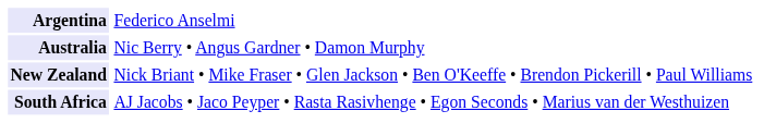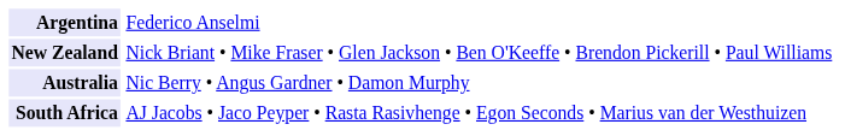 <table cellpadding="2" style="border: 1px solid white; font-size:90%;">
 <tr>
 <td style="text-align:right;" bgcolor="lavender"><strong>Argentina</strong></td>
 <td style="text-align:left;"><a href='#'>Federico Anselmi</a></td>
 </tr>
 <tr>
+<td style="text-align:right;" bgcolor="lavender"><strong>New Zealand</strong></td>
+<td style="text-align:left;"><a href='#'>Nick Briant</a> • <a href='#'>Mike Fraser</a> • <a href='#'>Glen Jackson</a> • <a href='#'>Ben O'Keeffe</a> • <a href='#'>Brendon Pickerill</a> • <a href='#'>Paul Williams</a></td>
+</tr>
+<tr>
 <td style="text-align:right;" bgcolor="lavender"><strong>Australia</strong></td>
 <td style="text-align:left;"><a href='#'>Nic Berry</a> • <a href='#'>Angus Gardner</a> • <a href='#'>Damon Murphy</a></td>
-</tr>
-<tr>
-<td style="text-align:right;" bgcolor="lavender"><strong>New Zealand</strong></td>
-<td style="text-align:left;"><a href='#'>Nick Briant</a> • <a href='#'>Mike Fraser</a> • <a href='#'>Glen Jackson</a> • <a href='#'>Ben O'Keeffe</a> • <a href='#'>Brendon Pickerill</a> • <a href='#'>Paul Williams</a></td>
 </tr>
 <tr>
 <td style="text-align:right;" bgcolor="lavender"><strong>South Africa</strong></td>
 <td style="text-align:left;"><a href='#'>AJ Jacobs</a> • <a href='#'>Jaco Peyper</a> • <a href='#'>Rasta Rasivhenge</a> • <a href='#'>Egon Seconds</a> • <a href='#'>Marius van der Westhuizen</a></td>
 </tr>
 </table>
